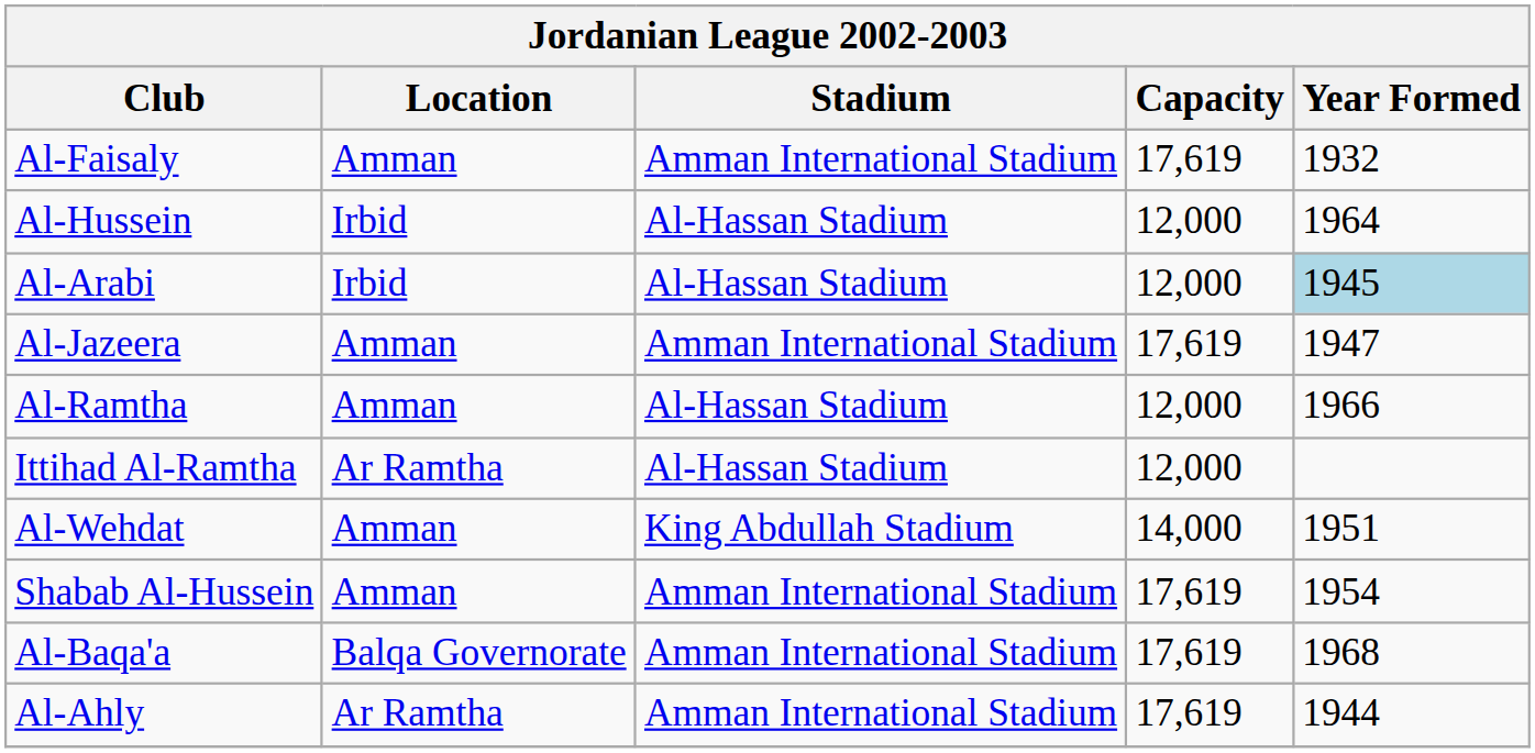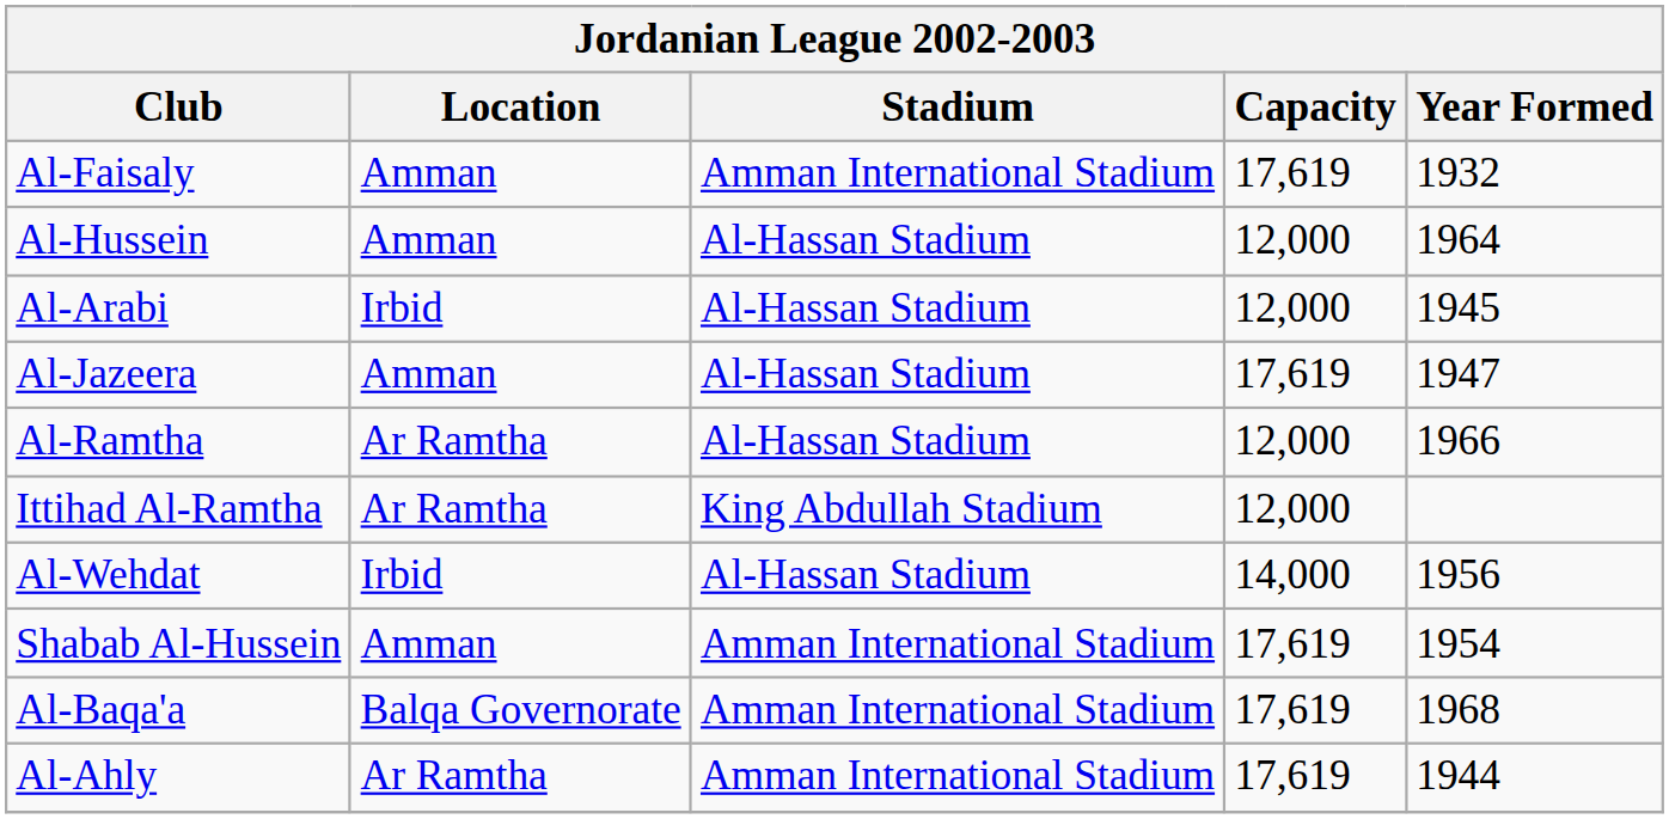 <table class="wikitable">
 <tr>
 <th colspan="5">Jordanian  League 2002-2003</th>
 </tr>
 <tr>
 <th>Club</th>
 <th>Location</th>
 <th>Stadium</th>
 <th>Capacity</th>
 <th>Year Formed</th>
 </tr>
 <tr style="vertical-align:top;">
 <td><a href='#'>Al-Faisaly</a></td>
 <td><a href='#'>Amman</a></td>
 <td><a href='#'>Amman International Stadium</a></td>
 <td>17,619</td>
 <td>1932</td>
 </tr>
 <tr style="vertical-align:top;">
 <td><a href='#'>Al-Hussein</a></td>
-<td><a href='#'>Irbid</a></td>
+<td><a href='#'>Amman</a></td>
 <td><a href='#'>Al-Hassan Stadium</a></td>
 <td>12,000</td>
 <td>1964</td>
 </tr>
 <tr style="vertical-align:top;">
 <td><a href='#'>Al-Arabi</a></td>
 <td><a href='#'>Irbid</a></td>
 <td><a href='#'>Al-Hassan Stadium</a></td>
 <td>12,000</td>
-<td style="background: lightblue;">1945</td>
+<td>1945</td>
 </tr>
 <tr style="vertical-align:top;">
 <td><a href='#'>Al-Jazeera</a></td>
 <td><a href='#'>Amman</a></td>
-<td><a href='#'>Amman International Stadium</a></td>
+<td><a href='#'>Al-Hassan Stadium</a></td>
 <td>17,619</td>
 <td>1947</td>
 </tr>
 <tr style="vertical-align:top;">
 <td><a href='#'>Al-Ramtha</a></td>
-<td><a href='#'>Amman</a></td>
+<td><a href='#'>Ar Ramtha</a></td>
 <td><a href='#'>Al-Hassan Stadium</a></td>
 <td>12,000</td>
 <td>1966</td>
 </tr>
 <tr style="vertical-align:top;">
 <td><a href='#'>Ittihad Al-Ramtha</a></td>
 <td><a href='#'>Ar Ramtha</a></td>
-<td><a href='#'>Al-Hassan Stadium</a></td>
+<td><a href='#'>King Abdullah Stadium</a></td>
 <td>12,000</td>
 <td></td>
 </tr>
 <tr style="vertical-align:top;">
 <td><a href='#'>Al-Wehdat</a></td>
-<td><a href='#'>Amman</a></td>
-<td><a href='#'>King Abdullah Stadium</a></td>
+<td><a href='#'>Irbid</a></td>
+<td><a href='#'>Al-Hassan Stadium</a></td>
 <td>14,000</td>
-<td>1951</td>
+<td>1956</td>
 </tr>
 <tr style="vertical-align:top;">
 <td><a href='#'>Shabab Al-Hussein</a></td>
 <td><a href='#'>Amman</a></td>
 <td><a href='#'>Amman International Stadium</a></td>
 <td>17,619</td>
 <td>1954</td>
 </tr>
 <tr style="vertical-align:top;">
 <td><a href='#'>Al-Baqa'a</a></td>
 <td><a href='#'>Balqa Governorate </a></td>
 <td><a href='#'>Amman International Stadium</a></td>
 <td>17,619</td>
 <td>1968</td>
 </tr>
 <tr style="vertical-align:top;">
 <td><a href='#'>Al-Ahly</a></td>
 <td><a href='#'>Ar Ramtha</a></td>
 <td><a href='#'>Amman International Stadium</a></td>
 <td>17,619</td>
 <td>1944</td>
 </tr>
 <tr>
 </tr>
 </table>
